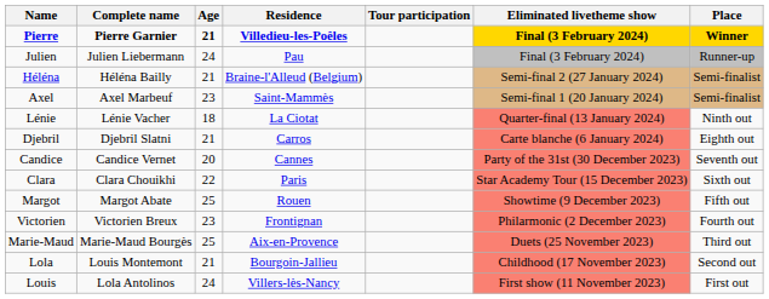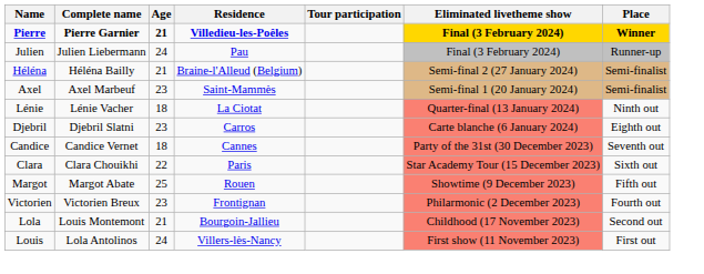 <table class="wikitable sortable" style="text-align:center">
 <tr>
 <th>Name</th>
 <th>Complete name</th>
 <th>Age</th>
 <th>Residence</th>
 <th>Tour participation</th>
 <th>Eliminated livetheme show</th>
 <th>Place<br></th>
 </tr>
 <tr>
 <td><strong><a href='#'>Pierre</a></strong></td>
 <td><strong>Pierre Garnier</strong></td>
 <td><strong>21</strong></td>
 <td><strong><a href='#'>Villedieu-les-Poêles</a></strong></td>
 <td></td>
 <td bgcolor="gold"><strong>Final (3 February 2024)</strong></td>
 <td bgcolor="gold"><strong>Winner</strong></td>
 </tr>
 <tr>
 <td>Julien</td>
 <td>Julien Liebermann</td>
 <td>24</td>
 <td><a href='#'>Pau</a></td>
 <td></td>
 <td bgcolor="silver">Final (3 February 2024)</td>
 <td bgcolor="silver">Runner-up</td>
 </tr>
 <tr>
 <td><a href='#'>Héléna</a></td>
 <td>Héléna Bailly</td>
 <td>21</td>
 <td><a href='#'>Braine-l'Alleud</a> (<a href='#'>Belgium</a>)</td>
 <td></td>
 <td bgcolor="BurlyWood">Semi-final 2 (27 January 2024)</td>
 <td bgcolor="BurlyWood">Semi-finalist</td>
 </tr>
 <tr>
 <td>Axel</td>
 <td>Axel Marbeuf</td>
 <td>23</td>
 <td><a href='#'>Saint-Mammès</a></td>
 <td></td>
 <td bgcolor="BurlyWood">Semi-final 1 (20 January 2024)</td>
 <td bgcolor="BurlyWood">Semi-finalist</td>
 </tr>
 <tr>
 <td>Lénie</td>
 <td>Lénie Vacher</td>
 <td>18</td>
 <td><a href='#'>La Ciotat</a></td>
 <td></td>
 <td bgcolor="salmon">Quarter-final (13 January 2024)</td>
 <td>Ninth out</td>
 </tr>
 <tr>
 <td>Djebril</td>
 <td>Djebril Slatni</td>
-<td>21</td>
+<td>23</td>
 <td><a href='#'>Carros</a></td>
 <td></td>
 <td bgcolor="salmon">Carte blanche (6 January 2024)</td>
 <td>Eighth out</td>
 </tr>
 <tr>
 <td>Candice</td>
 <td>Candice Vernet</td>
-<td>20</td>
+<td>18</td>
 <td><a href='#'>Cannes</a></td>
 <td></td>
 <td bgcolor="salmon">Party of the 31st (30 December 2023)</td>
 <td>Seventh out</td>
 </tr>
 <tr>
 <td>Clara</td>
 <td>Clara Chouikhi</td>
 <td>22</td>
 <td><a href='#'>Paris</a></td>
 <td></td>
 <td bgcolor="salmon">Star Academy Tour (15 December 2023)</td>
 <td>Sixth out</td>
 </tr>
 <tr>
 <td>Margot</td>
 <td>Margot Abate</td>
 <td>25</td>
 <td><a href='#'>Rouen</a></td>
 <td></td>
 <td bgcolor="salmon">Showtime (9 December 2023)</td>
 <td>Fifth out</td>
 </tr>
 <tr>
 <td>Victorien</td>
 <td>Victorien Breux</td>
 <td>23</td>
 <td><a href='#'>Frontignan</a></td>
 <td></td>
 <td bgcolor="salmon">Philarmonic (2 December 2023)</td>
 <td>Fourth out</td>
 </tr>
 <tr>
-<td>Marie-Maud</td>
-<td>Marie-Maud Bourgès</td>
-<td>25</td>
-<td><a href='#'>Aix-en-Provence</a></td>
-<td></td>
-<td bgcolor="salmon">Duets (25 November 2023)</td>
-<td>Third out</td>
-</tr>
-<tr>
 <td>Lola</td>
 <td>Louis Montemont</td>
 <td>21</td>
 <td><a href='#'>Bourgoin-Jallieu</a></td>
 <td></td>
 <td bgcolor="salmon">Childhood (17 November 2023)</td>
 <td>Second out</td>
 </tr>
 <tr>
 <td>Louis</td>
 <td>Lola Antolinos</td>
 <td>24</td>
 <td><a href='#'>Villers-lès-Nancy</a></td>
 <td></td>
 <td bgcolor="salmon">First show (11 November 2023)</td>
 <td>First out</td>
 </tr>
 </table>
